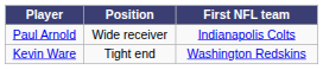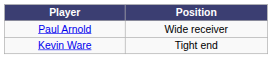 <table class="wikitable" width="65%">
 <tr align="center" style="background:#3b3e72;color:#FFFFFF;">
 <td><strong>Player</strong></td>
 <td><strong>Position</strong></td>
-<td><strong>First NFL team</strong></td>
 </tr>
 <tr align="center" bgcolor="">
 <td><a href='#'>Paul Arnold</a></td>
 <td>Wide receiver</td>
-<td><a href='#'>Indianapolis Colts</a></td>
 </tr>
 <tr align="center" bgcolor="">
 <td><a href='#'>Kevin Ware</a></td>
 <td>Tight end</td>
-<td><a href='#'>Washington Redskins</a></td>
 </tr>
 </table>
